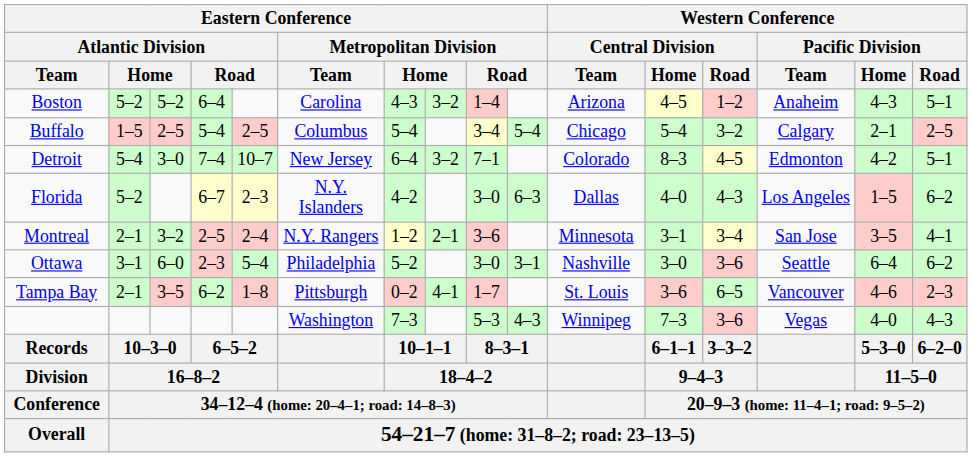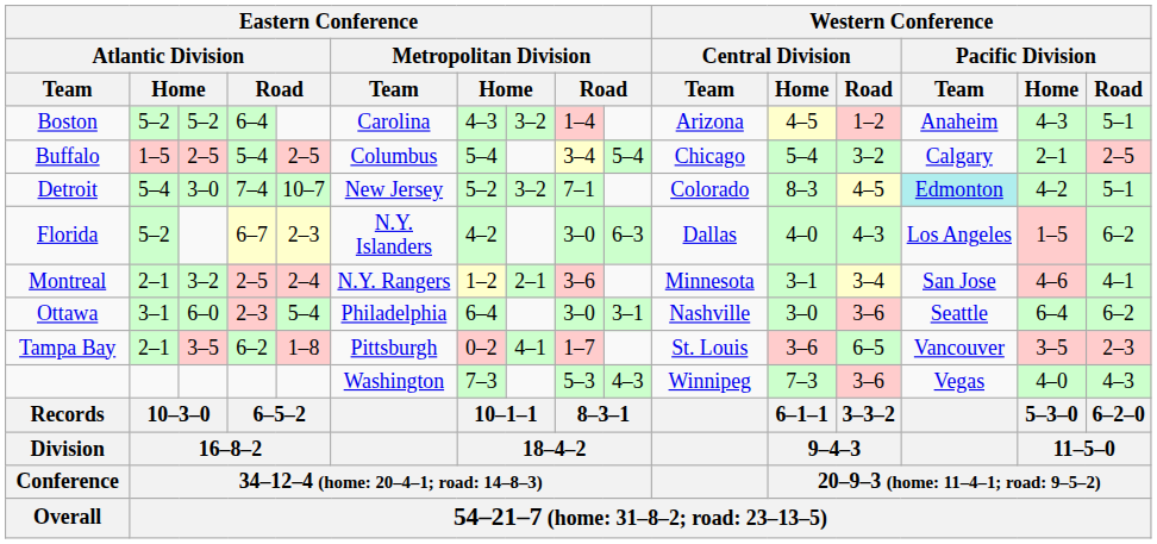 <table class="wikitable" style="text-align:center;">
 <tr>
 <th colspan="10">Eastern Conference</th>
 <th colspan="6">Western Conference</th>
 </tr>
 <tr>
 <th colspan="5">Atlantic Division</th>
 <th colspan="5">Metropolitan Division</th>
 <th colspan="3">Central Division</th>
 <th colspan="3">Pacific Division</th>
 </tr>
 <tr>
 <th colspan="1" width=100>Team</th>
 <th colspan="2" width=100>Home</th>
 <th colspan="2" width=100>Road</th>
 <th colspan="1" width=100>Team</th>
 <th colspan="2" width=100>Home</th>
 <th colspan="2" width=100>Road</th>
 <th colspan="1" width=100>Team</th>
 <th colspan="1" width=50>Home</th>
 <th colspan="1" width=50>Road</th>
 <th colspan="1" width=100>Team</th>
 <th colspan="1" width=50>Home</th>
 <th colspan="1" width=50>Road</th>
 </tr>
 <tr>
 <td><a href='#'>Boston</a></td>
 <td style="background:#cfc;" width=50>5–2</td>
 <td style="background:#cfc;" width=50>5–2</td>
 <td style="background:#cfc;" width=50>6–4</td>
 <td></td>
 <td><a href='#'>Carolina</a></td>
 <td style="background:#cfc;" width=50>4–3 </td>
 <td style="background:#cfc;" width=50>3–2</td>
 <td style="background:#fcc;" width=50>1–4</td>
 <td></td>
 <td><a href='#'>Arizona</a></td>
 <td style="background:#ffc;">4–5 </td>
 <td style="background:#fcc;">1–2</td>
 <td><a href='#'>Anaheim</a></td>
 <td style="background:#cfc;">4–3 </td>
 <td style="background:#cfc;">5–1</td>
 </tr>
 <tr>
 <td><a href='#'>Buffalo</a></td>
 <td style="background:#fcc;">1–5</td>
 <td style="background:#fcc;">2–5</td>
 <td style="background:#cfc;">5–4</td>
 <td style="background:#fcc;" width=50>2–5</td>
 <td><a href='#'>Columbus</a></td>
 <td style="background:#cfc;">5–4</td>
 <td></td>
 <td style="background:#ffc;">3–4 </td>
 <td style="background:#cfc;" width=50>5–4</td>
 <td><a href='#'>Chicago</a></td>
 <td style="background:#cfc;">5–4</td>
 <td style="background:#cfc;">3–2 </td>
 <td><a href='#'>Calgary</a></td>
 <td style="background:#cfc;">2–1 </td>
 <td style="background:#fcc;">2–5</td>
 </tr>
 <tr>
 <td><a href='#'>Detroit</a></td>
 <td style="background:#cfc;">5–4</td>
 <td style="background:#cfc;">3–0</td>
 <td style="background:#cfc;">7–4</td>
 <td style="background:#cfc;">10–7</td>
 <td><a href='#'>New Jersey</a></td>
-<td style="background:#cfc;">6–4</td>
+<td style="background:#cfc;">5–2</td>
 <td style="background:#cfc;">3–2</td>
 <td style="background:#cfc;">7–1</td>
 <td></td>
 <td><a href='#'>Colorado</a></td>
 <td style="background:#cfc;">8–3</td>
 <td style="background:#ffc;">4–5 </td>
-<td><a href='#'>Edmonton</a></td>
+<td style="background: paleturquoise;"><a href='#'>Edmonton</a></td>
 <td style="background:#cfc;">4–2</td>
 <td style="background:#cfc;">5–1</td>
 </tr>
 <tr>
 <td><a href='#'>Florida</a></td>
 <td style="background:#cfc;">5–2</td>
 <td></td>
 <td style="background:#ffc;">6–7 </td>
 <td style="background:#ffc;">2–3 </td>
 <td><a href='#'>N.Y. Islanders</a></td>
 <td style="background:#cfc;">4–2</td>
 <td></td>
 <td style="background:#cfc;">3–0</td>
 <td style="background:#cfc;">6–3</td>
 <td><a href='#'>Dallas</a></td>
 <td style="background:#cfc;">4–0</td>
 <td style="background:#cfc;">4–3 </td>
 <td><a href='#'>Los Angeles</a></td>
 <td style="background:#fcc;">1–5</td>
 <td style="background:#cfc;">6–2</td>
 </tr>
 <tr>
 <td><a href='#'>Montreal</a></td>
 <td style="background:#cfc;">2–1</td>
 <td style="background:#cfc;">3–2</td>
 <td style="background:#fcc;">2–5</td>
 <td style="background:#fcc;">2–4</td>
 <td><a href='#'>N.Y. Rangers</a></td>
 <td style="background:#ffc;">1–2 </td>
 <td style="background:#cfc;">2–1</td>
 <td style="background:#fcc;">3–6</td>
 <td></td>
 <td><a href='#'>Minnesota</a></td>
 <td style="background:#cfc;">3–1</td>
 <td style="background:#ffc;">3–4 </td>
 <td><a href='#'>San Jose</a></td>
-<td style="background:#fcc;">3–5</td>
+<td style="background:#fcc;">4–6</td>
 <td style="background:#cfc;">4–1</td>
 </tr>
 <tr>
 <td><a href='#'>Ottawa</a></td>
 <td style="background:#cfc;">3–1</td>
 <td style="background:#cfc;">6–0</td>
 <td style="background:#fcc;">2–3</td>
 <td style="background:#cfc;">5–4 </td>
 <td><a href='#'>Philadelphia</a></td>
-<td style="background:#cfc;">5–2</td>
+<td style="background:#cfc;">6–4</td>
 <td></td>
 <td style="background:#cfc;">3–0</td>
 <td style="background:#cfc;">3–1</td>
 <td><a href='#'>Nashville</a></td>
 <td style="background:#cfc;">3–0</td>
 <td style="background:#fcc;">3–6</td>
 <td><a href='#'>Seattle</a></td>
 <td style="background:#cfc;">6–4</td>
 <td style="background:#cfc;">6–2</td>
 </tr>
 <tr>
 <td><a href='#'>Tampa Bay</a></td>
 <td style="background:#cfc;">2–1 </td>
 <td style="background:#fcc;">3–5</td>
 <td style="background:#cfc;">6–2</td>
 <td style="background:#fcc;">1–8</td>
 <td><a href='#'>Pittsburgh</a></td>
 <td style="background:#fcc;">0–2</td>
 <td style="background:#cfc;">4–1</td>
 <td style="background:#fcc;">1–7</td>
 <td></td>
 <td><a href='#'>St. Louis</a></td>
 <td style="background:#fcc;">3–6</td>
 <td style="background:#cfc;">6–5</td>
 <td><a href='#'>Vancouver</a></td>
-<td style="background:#fcc;">4–6</td>
+<td style="background:#fcc;">3–5</td>
 <td style="background:#fcc;">2–3</td>
 </tr>
 <tr>
 <td></td>
 <td></td>
 <td></td>
 <td></td>
 <td></td>
 <td><a href='#'>Washington</a></td>
 <td style="background:#cfc;">7–3</td>
 <td></td>
 <td style="background:#cfc;">5–3</td>
 <td style="background:#cfc;">4–3 </td>
 <td><a href='#'>Winnipeg</a></td>
 <td style="background:#cfc;">7–3</td>
 <td style="background:#fcc;">3–6</td>
 <td><a href='#'>Vegas</a></td>
 <td style="background:#cfc;">4–0</td>
 <td style="background:#cfc;">4–3 </td>
 </tr>
 <tr>
 <th colspan="1">Records</th>
 <th colspan="2">10–3–0</th>
 <th colspan="2">6–5–2</th>
 <th colspan="1"></th>
 <th colspan="2">10–1–1</th>
 <th colspan="2">8–3–1</th>
 <th colspan="1"></th>
 <th colspan="1">6–1–1</th>
 <th colspan="1">3–3–2</th>
 <th colspan="1"></th>
 <th colspan="1">5–3–0</th>
 <th colspan="1">6–2–0</th>
 </tr>
 <tr>
 <th colspan="1">Division</th>
 <th colspan="4">16–8–2</th>
 <th colspan="1"></th>
 <th colspan="4">18–4–2</th>
 <th colspan="1"></th>
 <th colspan="2">9–4–3</th>
 <th colspan="1"></th>
 <th colspan="2">11–5–0</th>
 </tr>
 <tr>
 <th colspan="1">Conference</th>
 <th colspan="9">34–12–4 <small>(home: 20–4–1; road: 14–8–3)</small></th>
 <th colspan="1"></th>
 <th colspan="5">20–9–3 <small>(home: 11–4–1; road: 9–5–2)</small></th>
 </tr>
 <tr>
 <th colspan="1">Overall</th>
 <th colspan="15"><big>54–21–7</big> (home: 31–8–2; road: 23–13–5)</th>
 </tr>
 </table>
